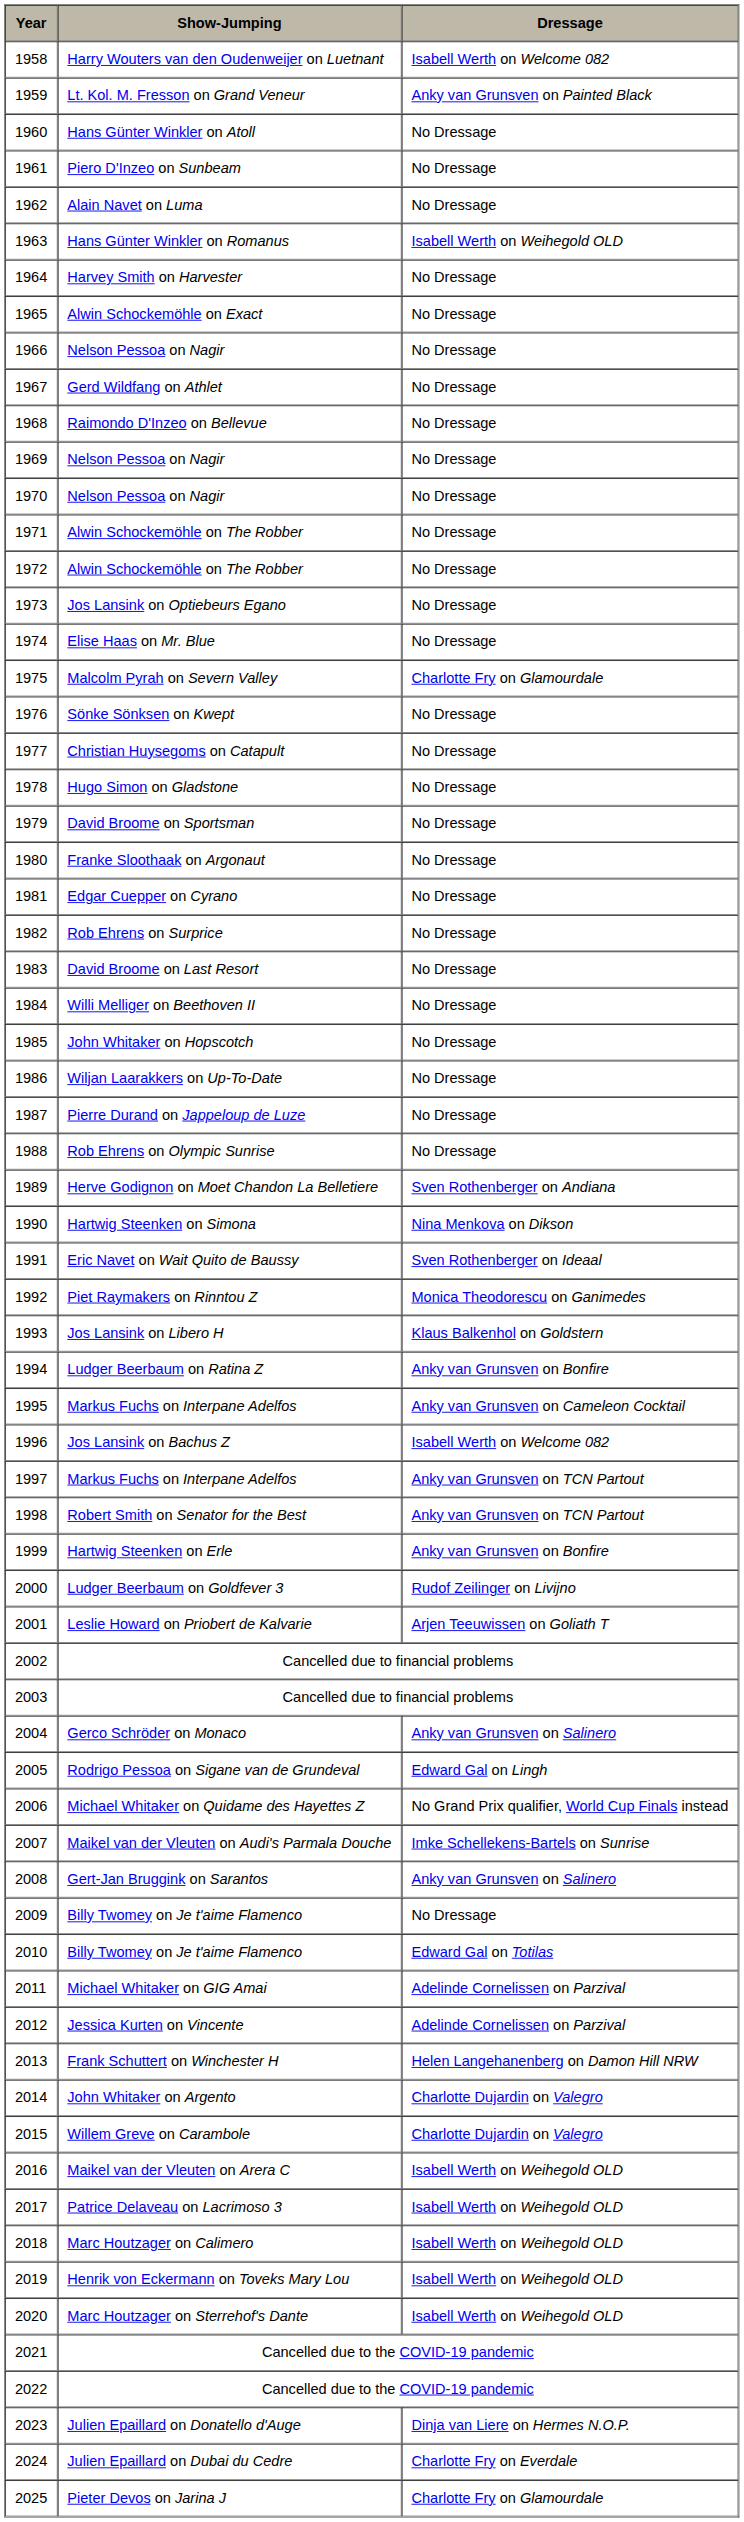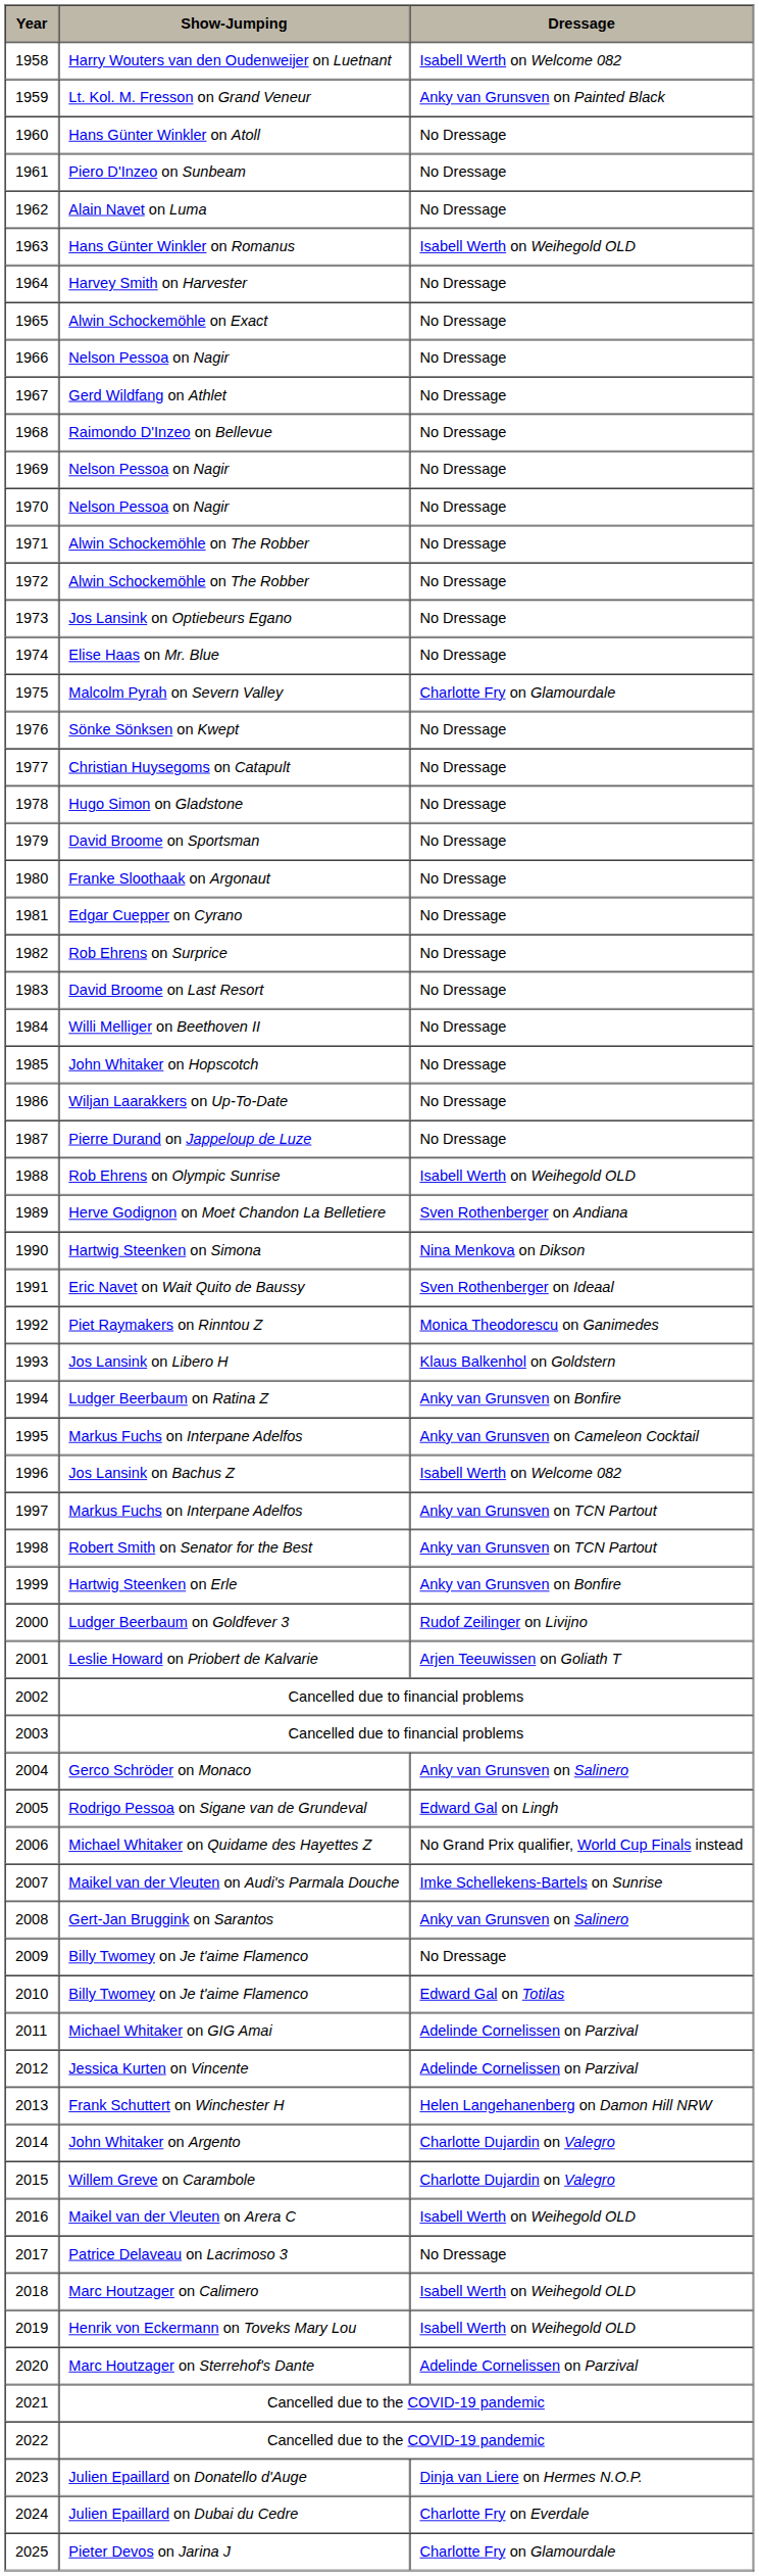 <table border="1" cellpadding="10" cellspacing="0">
 <tr>
 <th style="background:#beb8a9;">Year</th>
 <th style="background:#beb8a9;">Show-Jumping</th>
 <th style="background:#beb8a9;">Dressage</th>
 </tr>
 <tr ---- bgcolor=#FFFFFF>
 <td>1958</td>
 <td> <a href='#'>Harry Wouters van den Oudenweijer</a> on <em>Luetnant</em></td>
 <td> <a href='#'>Isabell Werth</a> on <em>Welcome 082</em></td>
 </tr>
 <tr ---- bgcolor=#FFFFFF>
 <td>1959</td>
 <td> <a href='#'>Lt. Kol. M. Fresson</a> on <em>Grand Veneur</em></td>
 <td> <a href='#'>Anky van Grunsven</a> on <em>Painted Black</em></td>
 </tr>
 <tr ---- bgcolor=#FFFFFF>
 <td>1960</td>
 <td> <a href='#'>Hans Günter Winkler</a> on <em>Atoll</em></td>
 <td>No Dressage</td>
 </tr>
 <tr ---- bgcolor=#FFFFFF>
 <td>1961</td>
 <td> <a href='#'>Piero D'Inzeo</a> on <em>Sunbeam</em></td>
 <td>No Dressage</td>
 </tr>
 <tr ---- bgcolor=#FFFFFF>
 <td>1962</td>
 <td> <a href='#'>Alain Navet</a> on <em>Luma</em></td>
 <td>No Dressage</td>
 </tr>
 <tr ---- bgcolor=#FFFFFF>
 <td>1963</td>
 <td> <a href='#'>Hans Günter Winkler</a> on <em>Romanus</em></td>
 <td> <a href='#'>Isabell Werth</a> on <em>Weihegold OLD</em></td>
 </tr>
 <tr ---- bgcolor=#FFFFFF>
 <td>1964</td>
 <td> <a href='#'>Harvey Smith</a> on <em>Harvester</em></td>
 <td>No Dressage</td>
 </tr>
 <tr ---- bgcolor=#FFFFFF>
 <td>1965</td>
 <td> <a href='#'>Alwin Schockemöhle</a> on <em>Exact</em></td>
 <td>No Dressage</td>
 </tr>
 <tr ---- bgcolor=#FFFFFF>
 <td>1966</td>
 <td> <a href='#'>Nelson Pessoa</a> on <em>Nagir</em></td>
 <td>No Dressage</td>
 </tr>
 <tr ---- bgcolor=#FFFFFF>
 <td>1967</td>
 <td> <a href='#'>Gerd Wildfang</a> on <em>Athlet</em></td>
 <td>No Dressage</td>
 </tr>
 <tr ---- bgcolor=#FFFFFF>
 <td>1968</td>
 <td> <a href='#'>Raimondo D'Inzeo</a> on <em>Bellevue</em></td>
 <td>No Dressage</td>
 </tr>
 <tr ---- bgcolor=#FFFFFF>
 <td>1969</td>
 <td> <a href='#'>Nelson Pessoa</a> on <em>Nagir</em></td>
 <td>No Dressage</td>
 </tr>
 <tr ---- bgcolor=#FFFFFF>
 <td>1970</td>
 <td> <a href='#'>Nelson Pessoa</a> on <em>Nagir</em></td>
 <td>No Dressage</td>
 </tr>
 <tr ---- bgcolor=#FFFFFF>
 <td>1971</td>
 <td> <a href='#'>Alwin Schockemöhle</a> on <em>The Robber</em></td>
 <td>No Dressage</td>
 </tr>
 <tr ---- bgcolor=#FFFFFF>
 <td>1972</td>
 <td> <a href='#'>Alwin Schockemöhle</a> on <em>The Robber</em></td>
 <td>No Dressage</td>
 </tr>
 <tr ---- bgcolor=#FFFFFF>
 <td>1973</td>
 <td> <a href='#'>Jos Lansink</a> on <em>Optiebeurs Egano</em></td>
 <td>No Dressage</td>
 </tr>
 <tr ---- bgcolor=#FFFFFF>
 <td>1974</td>
 <td> <a href='#'>Elise Haas</a> on <em>Mr. Blue</em></td>
 <td>No Dressage</td>
 </tr>
 <tr ---- bgcolor=#FFFFFF>
 <td>1975</td>
 <td> <a href='#'>Malcolm Pyrah</a> on <em>Severn Valley</em></td>
 <td> <a href='#'>Charlotte Fry</a> on <em>Glamourdale</em></td>
 </tr>
 <tr ---- bgcolor=#FFFFFF>
 <td>1976</td>
 <td> <a href='#'>Sönke Sönksen</a> on <em>Kwept</em></td>
 <td>No Dressage</td>
 </tr>
 <tr ---- bgcolor=#FFFFFF>
 <td>1977</td>
 <td> <a href='#'>Christian Huysegoms</a> on <em>Catapult</em></td>
 <td>No Dressage</td>
 </tr>
 <tr ---- bgcolor=#FFFFFF>
 <td>1978</td>
 <td> <a href='#'>Hugo Simon</a> on <em>Gladstone</em></td>
 <td>No Dressage</td>
 </tr>
 <tr ---- bgcolor=#FFFFFF>
 <td>1979</td>
 <td> <a href='#'>David Broome</a> on <em>Sportsman</em></td>
 <td>No Dressage</td>
 </tr>
 <tr ---- bgcolor=#FFFFFF>
 <td>1980</td>
 <td> <a href='#'>Franke Sloothaak</a> on <em>Argonaut</em></td>
 <td>No Dressage</td>
 </tr>
 <tr ---- bgcolor=#FFFFFF>
 <td>1981</td>
 <td> <a href='#'>Edgar Cuepper</a> on <em>Cyrano</em></td>
 <td>No Dressage</td>
 </tr>
 <tr ---- bgcolor=#FFFFFF>
 <td>1982</td>
 <td> <a href='#'>Rob Ehrens</a> on <em>Surprice</em></td>
 <td>No Dressage</td>
 </tr>
 <tr ---- bgcolor=#FFFFFF>
 <td>1983</td>
 <td> <a href='#'>David Broome</a> on <em>Last Resort</em></td>
 <td>No Dressage</td>
 </tr>
 <tr ---- bgcolor=#FFFFFF>
 <td>1984</td>
 <td> <a href='#'>Willi Melliger</a> on <em>Beethoven II</em></td>
 <td>No Dressage</td>
 </tr>
 <tr ---- bgcolor=#FFFFFF>
 <td>1985</td>
 <td> <a href='#'>John Whitaker</a> on <em>Hopscotch</em></td>
 <td>No Dressage</td>
 </tr>
 <tr ---- bgcolor=#FFFFFF>
 <td>1986</td>
 <td> <a href='#'>Wiljan Laarakkers</a> on <em>Up-To-Date</em></td>
 <td>No Dressage</td>
 </tr>
 <tr ---- bgcolor=#FFFFFF>
 <td>1987</td>
 <td> <a href='#'>Pierre Durand</a> on <em><a href='#'>Jappeloup de Luze</a></em></td>
 <td>No Dressage</td>
 </tr>
 <tr ---- bgcolor=#FFFFFF>
 <td>1988</td>
 <td> <a href='#'>Rob Ehrens</a> on <em>Olympic Sunrise</em></td>
-<td>No Dressage</td>
+<td> <a href='#'>Isabell Werth</a> on <em>Weihegold OLD</em></td>
 </tr>
 <tr ---- bgcolor=#FFFFFF>
 <td>1989</td>
 <td> <a href='#'>Herve Godignon</a> on <em>Moet Chandon La Belletiere</em></td>
 <td> <a href='#'>Sven Rothenberger</a> on <em>Andiana</em></td>
 </tr>
 <tr ---- bgcolor=#FFFFFF>
 <td>1990</td>
 <td> <a href='#'>Hartwig Steenken</a> on <em>Simona</em></td>
 <td> <a href='#'>Nina Menkova</a> on <em>Dikson</em></td>
 </tr>
 <tr ---- bgcolor=#FFFFFF>
 <td>1991</td>
 <td> <a href='#'>Eric Navet</a> on <em>Wait Quito de Baussy</em></td>
 <td> <a href='#'>Sven Rothenberger</a> on <em>Ideaal</em></td>
 </tr>
 <tr ---- bgcolor=#FFFFFF>
 <td>1992</td>
 <td> <a href='#'>Piet Raymakers</a> on <em>Rinntou Z</em></td>
 <td> <a href='#'>Monica Theodorescu</a> on <em>Ganimedes</em></td>
 </tr>
 <tr ---- bgcolor=#FFFFFF>
 <td>1993</td>
 <td> <a href='#'>Jos Lansink</a> on <em>Libero H</em></td>
 <td> <a href='#'>Klaus Balkenhol</a> on <em>Goldstern</em></td>
 </tr>
 <tr ---- bgcolor=#FFFFFF>
 <td>1994</td>
 <td> <a href='#'>Ludger Beerbaum</a> on <em>Ratina Z</em></td>
 <td> <a href='#'>Anky van Grunsven</a> on <em>Bonfire</em></td>
 </tr>
 <tr ---- bgcolor=#FFFFFF>
 <td>1995</td>
 <td> <a href='#'>Markus Fuchs</a> on <em>Interpane Adelfos</em></td>
 <td> <a href='#'>Anky van Grunsven</a> on <em>Cameleon Cocktail</em></td>
 </tr>
 <tr ---- bgcolor=#FFFFFF>
 <td>1996</td>
 <td> <a href='#'>Jos Lansink</a> on <em>Bachus Z</em></td>
 <td> <a href='#'>Isabell Werth</a> on <em>Welcome 082</em></td>
 </tr>
 <tr ---- bgcolor=#FFFFFF>
 <td>1997</td>
 <td> <a href='#'>Markus Fuchs</a> on <em>Interpane Adelfos</em></td>
 <td> <a href='#'>Anky van Grunsven</a> on <em>TCN Partout</em></td>
 </tr>
 <tr ---- bgcolor=#FFFFFF>
 <td>1998</td>
 <td> <a href='#'>Robert Smith</a> on <em>Senator for the Best</em></td>
 <td> <a href='#'>Anky van Grunsven</a> on <em>TCN Partout</em></td>
 </tr>
 <tr ---- bgcolor=#FFFFFF>
 <td>1999</td>
 <td> <a href='#'>Hartwig Steenken</a> on <em>Erle</em></td>
 <td> <a href='#'>Anky van Grunsven</a> on <em>Bonfire</em></td>
 </tr>
 <tr ---- bgcolor=#FFFFFF>
 <td>2000</td>
 <td> <a href='#'>Ludger Beerbaum</a> on <em>Goldfever 3</em></td>
 <td> <a href='#'>Rudof Zeilinger</a> on <em>Livijno</em></td>
 </tr>
 <tr ---- bgcolor=#FFFFFF>
 <td>2001</td>
 <td> <a href='#'>Leslie Howard</a> on <em>Priobert de Kalvarie</em></td>
 <td> <a href='#'>Arjen Teeuwissen</a> on <em>Goliath T</em></td>
 </tr>
 <tr ---- bgcolor=#FFFFFF>
 <td>2002</td>
 <td colspan=3 align=center>Cancelled due to financial problems</td>
 </tr>
 <tr ---- bgcolor=#FFFFFF>
 <td>2003</td>
 <td colspan=3 align=center>Cancelled due to financial problems</td>
 </tr>
 <tr ---- bgcolor=#FFFFFF>
 <td>2004</td>
 <td> <a href='#'>Gerco Schröder</a> on <em>Monaco</em></td>
 <td> <a href='#'>Anky van Grunsven</a> on <em><a href='#'>Salinero</a></em></td>
 </tr>
 <tr ---- bgcolor=#FFFFFF>
 <td>2005</td>
 <td> <a href='#'>Rodrigo Pessoa</a> on <em>Sigane van de Grundeval</em></td>
 <td> <a href='#'>Edward Gal</a> on <em>Lingh</em></td>
 </tr>
 <tr ---- bgcolor=#FFFFFF>
 <td>2006</td>
 <td> <a href='#'>Michael Whitaker</a> on <em>Quidame des Hayettes Z</em></td>
 <td>No Grand Prix qualifier, <a href='#'>World Cup Finals</a> instead</td>
 </tr>
 <tr ---- bgcolor=#FFFFFF>
 <td>2007</td>
 <td> <a href='#'>Maikel van der Vleuten</a> on <em>Audi's Parmala Douche</em></td>
 <td> <a href='#'>Imke Schellekens-Bartels</a> on <em>Sunrise</em></td>
 </tr>
 <tr ---- bgcolor=#FFFFFF>
 <td>2008</td>
 <td> <a href='#'>Gert-Jan Bruggink</a> on <em>Sarantos</em></td>
 <td> <a href='#'>Anky van Grunsven</a> on <em><a href='#'>Salinero</a></em></td>
 </tr>
 <tr ---- bgcolor=#FFFFFF>
 <td>2009</td>
 <td> <a href='#'>Billy Twomey</a> on <em>Je t'aime Flamenco</em></td>
 <td>No Dressage</td>
 </tr>
 <tr ---- bgcolor=#FFFFFF>
 <td>2010</td>
 <td> <a href='#'>Billy Twomey</a> on <em>Je t'aime Flamenco</em></td>
 <td> <a href='#'>Edward Gal</a> on <em><a href='#'>Totilas</a></em></td>
 </tr>
 <tr ---- bgcolor=#FFFFFF>
 <td>2011</td>
 <td> <a href='#'>Michael Whitaker</a> on <em>GIG Amai</em></td>
 <td> <a href='#'>Adelinde Cornelissen</a> on <em>Parzival</em></td>
 </tr>
 <tr ---- bgcolor=#FFFFFF>
 <td>2012</td>
 <td> <a href='#'>Jessica Kurten</a> on <em>Vincente</em></td>
 <td> <a href='#'>Adelinde Cornelissen</a> on <em>Parzival</em></td>
 </tr>
 <tr ---- bgcolor=#FFFFFF>
 <td>2013</td>
 <td> <a href='#'>Frank Schuttert</a> on <em>Winchester H</em></td>
 <td> <a href='#'>Helen Langehanenberg</a> on <em>Damon Hill NRW</em></td>
 </tr>
 <tr ---- bgcolor=#FFFFFF>
 <td>2014</td>
 <td> <a href='#'>John Whitaker</a> on <em>Argento</em></td>
 <td> <a href='#'>Charlotte Dujardin</a> on <em><a href='#'>Valegro</a></em></td>
 </tr>
 <tr ---- bgcolor=#FFFFFF>
 <td>2015</td>
 <td> <a href='#'>Willem Greve</a> on <em>Carambole</em></td>
 <td> <a href='#'>Charlotte Dujardin</a> on <em><a href='#'>Valegro</a></em></td>
 </tr>
 <tr ---- bgcolor=#FFFFFF>
 <td>2016</td>
 <td> <a href='#'>Maikel van der Vleuten</a> on <em>Arera C</em></td>
 <td> <a href='#'>Isabell Werth</a> on <em>Weihegold OLD</em></td>
 </tr>
 <tr ---- bgcolor=#FFFFFF>
 <td>2017</td>
 <td> <a href='#'>Patrice Delaveau</a> on <em>Lacrimoso 3</em></td>
-<td> <a href='#'>Isabell Werth</a> on <em>Weihegold OLD</em></td>
+<td>No Dressage</td>
 </tr>
 <tr ---- bgcolor=#FFFFFF>
 <td>2018</td>
 <td> <a href='#'>Marc Houtzager</a> on <em>Calimero</em></td>
 <td> <a href='#'>Isabell Werth</a> on <em>Weihegold OLD</em></td>
 </tr>
 <tr ---- bgcolor=#FFFFFF>
 <td>2019</td>
 <td> <a href='#'>Henrik von Eckermann</a> on <em>Toveks Mary Lou</em></td>
 <td> <a href='#'>Isabell Werth</a> on <em>Weihegold OLD</em></td>
 </tr>
 <tr ---- bgcolor=#FFFFFF>
 <td>2020</td>
 <td> <a href='#'>Marc Houtzager</a> on <em>Sterrehof's Dante</em></td>
-<td> <a href='#'>Isabell Werth</a> on <em>Weihegold OLD</em></td>
+<td> <a href='#'>Adelinde Cornelissen</a> on <em>Parzival</em></td>
 </tr>
 <tr ---- bgcolor=#FFFFFF>
 <td>2021</td>
 <td colspan=3 align=center>Cancelled due to the <a href='#'>COVID-19 pandemic</a></td>
 </tr>
 <tr ---- bgcolor=#FFFFFF>
 <td>2022</td>
 <td colspan=3 align=center>Cancelled due to the <a href='#'>COVID-19 pandemic</a></td>
 </tr>
 <tr ---- bgcolor=#FFFFFF>
 <td>2023</td>
 <td> <a href='#'>Julien Epaillard</a> on <em>Donatello d'Auge</em></td>
 <td> <a href='#'>Dinja van Liere</a> on <em>Hermes N.O.P.</em></td>
 </tr>
 <tr ---- bgcolor=#FFFFFF>
 <td>2024</td>
 <td> <a href='#'>Julien Epaillard</a> on <em>Dubai du Cedre</em></td>
 <td> <a href='#'>Charlotte Fry</a> on <em>Everdale</em></td>
 </tr>
 <tr ---- bgcolor=#FFFFFF>
 <td>2025</td>
 <td> <a href='#'>Pieter Devos</a> on <em>Jarina J</em></td>
 <td> <a href='#'>Charlotte Fry</a> on <em>Glamourdale</em></td>
 </tr>
 </table>
